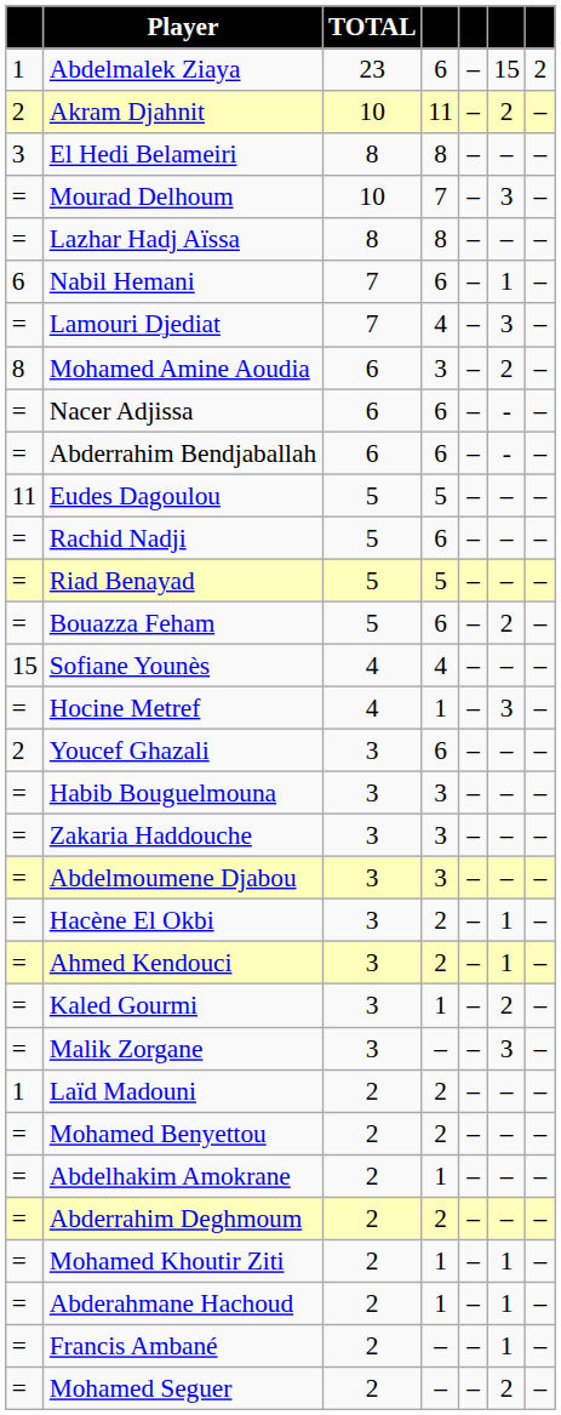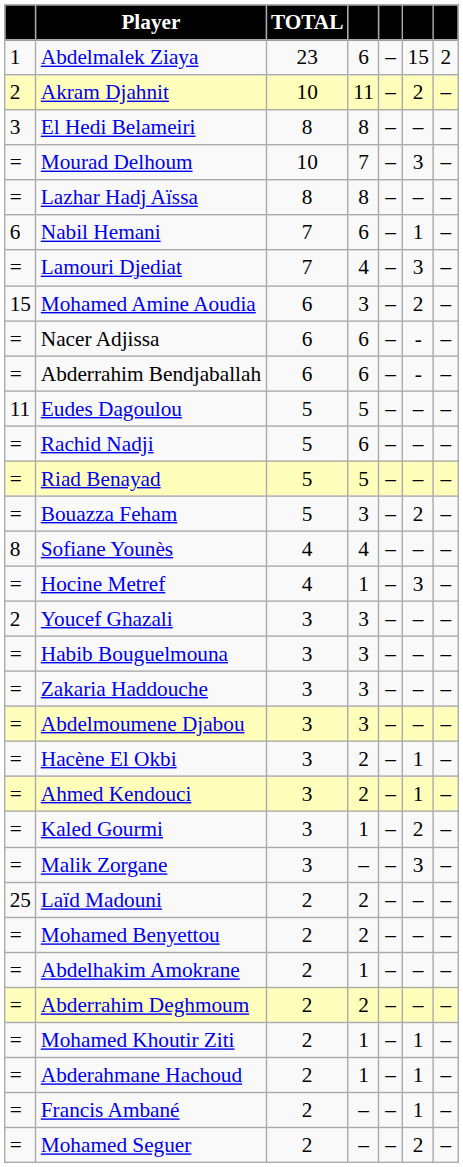 <table border="0" class="wikitable" style="text-align:center;font-size:95%">
 <tr>
 <th scope=col style="color:#FFFFFF; background:#000000;"></th>
 <th scope=col style="color:#FFFFFF; background:#000000;">Player</th>
 <th scope=col style="color:#FFFFFF; background:#000000;">TOTAL</th>
 <th scope=col style="color:#FFFFFF; background:#000000;" width=10><a href='#'></a></th>
 <th scope=col style="color:#FFFFFF; background:#000000;" width=10><a href='#'></a></th>
 <th scope=col style="color:#FFFFFF; background:#000000;" width=10><s><a href='#'></a></s> <a href='#'></a></th>
 <th scope=col style="color:#FFFFFF; background:#000000;" width=10><a href='#'></a> <a href='#'></a></th>
 </tr>
 <tr>
 <td align=left>1</td>
 <td align=left> <a href='#'>Abdelmalek Ziaya</a></td>
 <td align=center>23</td>
 <td>6</td>
 <td>–</td>
 <td>15</td>
 <td>2</td>
 </tr>
 <tr style="background:#ffb">
 <td align=left>2</td>
 <td align=left> <a href='#'>Akram Djahnit</a></td>
 <td align=center>10</td>
 <td>11</td>
 <td>–</td>
 <td>2</td>
 <td>–</td>
 </tr>
 <tr>
 <td align=left>3</td>
 <td align=left> <a href='#'>El Hedi Belameiri</a></td>
 <td align=center>8</td>
 <td>8</td>
 <td>–</td>
 <td>–</td>
 <td>–</td>
 </tr>
 <tr>
 <td align=left>=</td>
 <td align=left> <a href='#'>Mourad Delhoum</a></td>
 <td align=center>10</td>
 <td>7</td>
 <td>–</td>
 <td>3</td>
 <td>–</td>
 </tr>
 <tr>
 <td align=left>=</td>
 <td align=left> <a href='#'>Lazhar Hadj Aïssa</a></td>
 <td align=center>8</td>
 <td>8</td>
 <td>–</td>
 <td>–</td>
 <td>–</td>
 </tr>
 <tr>
 <td align=left>6</td>
 <td align=left> <a href='#'>Nabil Hemani</a></td>
 <td align=center>7</td>
 <td>6</td>
 <td>–</td>
 <td>1</td>
 <td>–</td>
 </tr>
 <tr>
 <td align=left>=</td>
 <td align=left> <a href='#'>Lamouri Djediat</a></td>
 <td align=center>7</td>
 <td>4</td>
 <td>–</td>
 <td>3</td>
 <td>–</td>
 </tr>
 <tr>
-<td align=left>8</td>
+<td align=left>15</td>
 <td align=left> <a href='#'>Mohamed Amine Aoudia</a></td>
 <td align=center>6</td>
 <td>3</td>
 <td>–</td>
 <td>2</td>
 <td>–</td>
 </tr>
 <tr>
 <td align=left>=</td>
 <td align=left> Nacer Adjissa</td>
 <td align=center>6</td>
 <td>6</td>
 <td>–</td>
 <td>-</td>
 <td>–</td>
 </tr>
 <tr>
 <td align=left>=</td>
 <td align=left> Abderrahim Bendjaballah</td>
 <td align=center>6</td>
 <td>6</td>
 <td>–</td>
 <td>-</td>
 <td>–</td>
 </tr>
 <tr>
 <td align=left>11</td>
 <td align=left> <a href='#'>Eudes Dagoulou</a></td>
 <td align=center>5</td>
 <td>5</td>
 <td>–</td>
 <td>–</td>
 <td>–</td>
 </tr>
 <tr>
 <td align=left>=</td>
 <td align=left> <a href='#'>Rachid Nadji</a></td>
 <td align=center>5</td>
 <td>6</td>
 <td>–</td>
 <td>–</td>
 <td>–</td>
 </tr>
 <tr style="background:#ffb">
 <td align=left>=</td>
 <td align=left> <a href='#'>Riad Benayad</a></td>
 <td align=center>5</td>
 <td>5</td>
 <td>–</td>
 <td>–</td>
 <td>–</td>
 </tr>
 <tr>
 <td align=left>=</td>
 <td align=left> <a href='#'>Bouazza Feham</a></td>
 <td align=center>5</td>
-<td>6</td>
+<td>3</td>
 <td>–</td>
 <td>2</td>
 <td>–</td>
 </tr>
 <tr>
-<td align=left>15</td>
+<td align=left>8</td>
 <td align=left> <a href='#'>Sofiane Younès</a></td>
 <td align=center>4</td>
 <td>4</td>
 <td>–</td>
 <td>–</td>
 <td>–</td>
 </tr>
 <tr>
 <td align=left>=</td>
 <td align=left> <a href='#'>Hocine Metref</a></td>
 <td align=center>4</td>
 <td>1</td>
 <td>–</td>
 <td>3</td>
 <td>–</td>
 </tr>
 <tr>
 <td align=left>2</td>
 <td align=left> <a href='#'>Youcef Ghazali</a></td>
 <td align=center>3</td>
-<td>6</td>
+<td>3</td>
 <td>–</td>
 <td>–</td>
 <td>–</td>
 </tr>
 <tr>
 <td align=left>=</td>
 <td align=left> <a href='#'>Habib Bouguelmouna</a></td>
 <td align=center>3</td>
 <td>3</td>
 <td>–</td>
 <td>–</td>
 <td>–</td>
 </tr>
 <tr>
 <td align=left>=</td>
 <td align=left> <a href='#'>Zakaria Haddouche</a></td>
 <td align=center>3</td>
 <td>3</td>
 <td>–</td>
 <td>–</td>
 <td>–</td>
 </tr>
 <tr style="background:#ffb">
 <td align=left>=</td>
 <td align=left> <a href='#'>Abdelmoumene Djabou</a></td>
 <td align=center>3</td>
 <td>3</td>
 <td>–</td>
 <td>–</td>
 <td>–</td>
 </tr>
 <tr>
 <td align=left>=</td>
 <td align=left> <a href='#'>Hacène El Okbi</a></td>
 <td align=center>3</td>
 <td>2</td>
 <td>–</td>
 <td>1</td>
 <td>–</td>
 </tr>
 <tr style="background:#ffb">
 <td align=left>=</td>
 <td align=left> <a href='#'>Ahmed Kendouci</a></td>
 <td align=center>3</td>
 <td>2</td>
 <td>–</td>
 <td>1</td>
 <td>–</td>
 </tr>
 <tr>
 <td align=left>=</td>
 <td align=left> <a href='#'>Kaled Gourmi</a></td>
 <td align=center>3</td>
 <td>1</td>
 <td>–</td>
 <td>2</td>
 <td>–</td>
 </tr>
 <tr>
 <td align=left>=</td>
 <td align=left> <a href='#'>Malik Zorgane</a></td>
 <td align=center>3</td>
 <td>–</td>
 <td>–</td>
 <td>3</td>
 <td>–</td>
 </tr>
 <tr>
-<td align=left>1</td>
+<td align=left>25</td>
 <td align=left> <a href='#'>Laïd Madouni</a></td>
 <td align=center>2</td>
 <td>2</td>
 <td>–</td>
 <td>–</td>
 <td>–</td>
 </tr>
 <tr>
 <td align=left>=</td>
 <td align=left> <a href='#'>Mohamed Benyettou</a></td>
 <td align=center>2</td>
 <td>2</td>
 <td>–</td>
 <td>–</td>
 <td>–</td>
 </tr>
 <tr>
 <td align=left>=</td>
 <td align=left> <a href='#'>Abdelhakim Amokrane</a></td>
 <td align=center>2</td>
 <td>1</td>
 <td>–</td>
 <td>–</td>
 <td>–</td>
 </tr>
 <tr style="background:#ffb">
 <td align=left>=</td>
 <td align=left> <a href='#'>Abderrahim Deghmoum</a></td>
 <td align=center>2</td>
 <td>2</td>
 <td>–</td>
 <td>–</td>
 <td>–</td>
 </tr>
 <tr>
 <td align=left>=</td>
 <td align=left> <a href='#'>Mohamed Khoutir Ziti</a></td>
 <td align=center>2</td>
 <td>1</td>
 <td>–</td>
 <td>1</td>
 <td>–</td>
 </tr>
 <tr>
 <td align=left>=</td>
 <td align=left> <a href='#'>Abderahmane Hachoud</a></td>
 <td align=center>2</td>
 <td>1</td>
 <td>–</td>
 <td>1</td>
 <td>–</td>
 </tr>
 <tr>
 <td align=left>=</td>
 <td align=left> <a href='#'>Francis Ambané</a></td>
 <td align=center>2</td>
 <td>–</td>
 <td>–</td>
 <td>1</td>
 <td>–</td>
 </tr>
 <tr>
 <td align=left>=</td>
 <td align=left> <a href='#'>Mohamed Seguer</a></td>
 <td align=center>2</td>
 <td>–</td>
 <td>–</td>
 <td>2</td>
 <td>–</td>
 </tr>
 <tr>
 </tr>
 </table>
